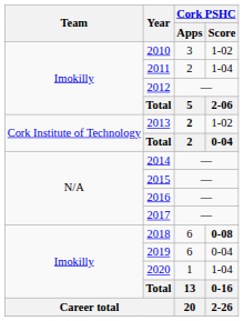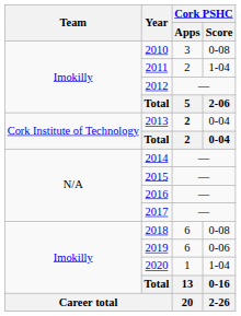 <table class="wikitable" style="text-align:center">
 <tr>
 <th rowspan="2">Team</th>
 <th rowspan="2">Year</th>
 <th colspan="2"><a href='#'>Cork PSHC</a></th>
 </tr>
 <tr>
 <th>Apps</th>
 <th>Score</th>
 </tr>
 <tr>
 <td rowspan="4"><a href='#'>Imokilly</a></td>
 <td><a href='#'>2010</a></td>
 <td>3</td>
-<td>1-02</td>
+<td>0-08</td>
 </tr>
 <tr>
 <td><a href='#'>2011</a></td>
 <td>2</td>
 <td>1-04</td>
 </tr>
 <tr>
 <td><a href='#'>2012</a></td>
 <td colspan=2>—</td>
 </tr>
 <tr>
 <th>Total</th>
 <th>5</th>
 <th>2-06</th>
 </tr>
 <tr>
 <td rowspan="2"><a href='#'>Cork Institute of Technology</a></td>
 <td><a href='#'>2013</a></td>
 <td><strong>2</strong></td>
-<td>1-02</td>
+<td>0-04</td>
 </tr>
 <tr>
 <th>Total</th>
 <th>2</th>
 <th>0-04</th>
 </tr>
 <tr>
 <td rowspan="4">N/A</td>
 <td><a href='#'>2014</a></td>
 <td colspan=2>—</td>
 </tr>
 <tr>
 <td><a href='#'>2015</a></td>
 <td colspan=2>—</td>
 </tr>
 <tr>
 <td><a href='#'>2016</a></td>
 <td colspan=2>—</td>
 </tr>
 <tr>
 <td><a href='#'>2017</a></td>
 <td colspan=2>—</td>
 </tr>
 <tr>
 <td rowspan="4"><a href='#'>Imokilly</a></td>
 <td><a href='#'>2018</a></td>
 <td>6</td>
-<td><strong>0-08</strong></td>
+<td>0-08</td>
 </tr>
 <tr>
 <td><a href='#'>2019</a></td>
 <td>6</td>
-<td>0-04</td>
+<td>0-06</td>
 </tr>
 <tr>
 <td><a href='#'>2020</a></td>
 <td>1</td>
 <td>1-04</td>
 </tr>
 <tr>
 <th>Total</th>
 <th>13</th>
 <th>0-16</th>
 </tr>
 <tr>
 <th colspan="2">Career total</th>
 <th>20</th>
 <th>2-26</th>
 </tr>
 </table>
